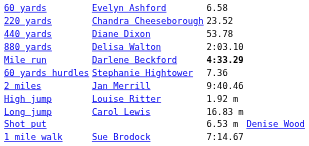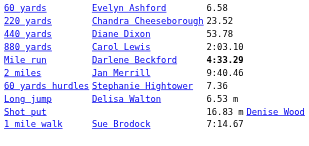 <table>
 <tr>
 <td><a href='#'>60 yards</a></td>
 <td><a href='#'>Evelyn Ashford</a></td>
 <td>6.58</td>
 <td></td>
 <td></td>
 <td></td>
 <td></td>
 </tr>
 <tr>
 <td><a href='#'>220 yards</a></td>
 <td><a href='#'>Chandra Cheeseborough</a></td>
 <td>23.52</td>
 <td></td>
 <td></td>
 <td></td>
 <td></td>
 </tr>
 <tr>
 <td><a href='#'>440 yards</a></td>
 <td><a href='#'>Diane Dixon</a></td>
 <td>53.78</td>
 <td></td>
 <td></td>
 <td></td>
 <td></td>
 </tr>
 <tr>
 <td><a href='#'>880 yards</a></td>
-<td><a href='#'>Delisa Walton</a></td>
+<td><a href='#'>Carol Lewis</a></td>
 <td>2:03.10</td>
 <td></td>
 <td></td>
 <td></td>
 <td></td>
 </tr>
 <tr>
 <td><a href='#'>Mile run</a></td>
 <td><a href='#'>Darlene Beckford</a></td>
 <td><strong>4:33.29</strong></td>
 <td></td>
 <td></td>
 <td></td>
 <td></td>
 </tr>
 <tr>
+<td><a href='#'>2 miles</a></td>
+<td><a href='#'>Jan Merrill</a></td>
+<td>9:40.46</td>
+<td></td>
+<td></td>
+<td></td>
+<td></td>
+</tr>
+<tr>
 <td><a href='#'>60 yards hurdles</a></td>
 <td><a href='#'>Stephanie Hightower</a></td>
 <td>7.36</td>
 <td></td>
 <td></td>
 <td></td>
 <td></td>
 </tr>
 <tr>
-<td><a href='#'>2 miles</a></td>
-<td><a href='#'>Jan Merrill</a></td>
-<td>9:40.46</td>
-<td></td>
-<td></td>
-<td></td>
-<td></td>
-</tr>
-<tr>
-<td><a href='#'>High jump</a></td>
-<td><a href='#'>Louise Ritter</a></td>
-<td>1.92 m</td>
-<td></td>
-<td></td>
-<td></td>
-<td></td>
-</tr>
-<tr>
 <td><a href='#'>Long jump</a></td>
-<td><a href='#'>Carol Lewis</a></td>
-<td>16.83 m</td>
+<td><a href='#'>Delisa Walton</a></td>
+<td>6.53 m</td>
 <td></td>
 <td></td>
 <td></td>
 <td></td>
 </tr>
 <tr>
 <td><a href='#'>Shot put</a></td>
 <td></td>
-<td>6.53 m</td>
+<td>16.83 m</td>
 <td><a href='#'>Denise Wood</a></td>
 <td></td>
 <td></td>
 <td></td>
 </tr>
 <tr>
 <td><a href='#'>1 mile walk</a></td>
 <td><a href='#'>Sue Brodock</a></td>
 <td>7:14.67</td>
 <td></td>
 <td></td>
 <td></td>
 <td></td>
 </tr>
 </table>
